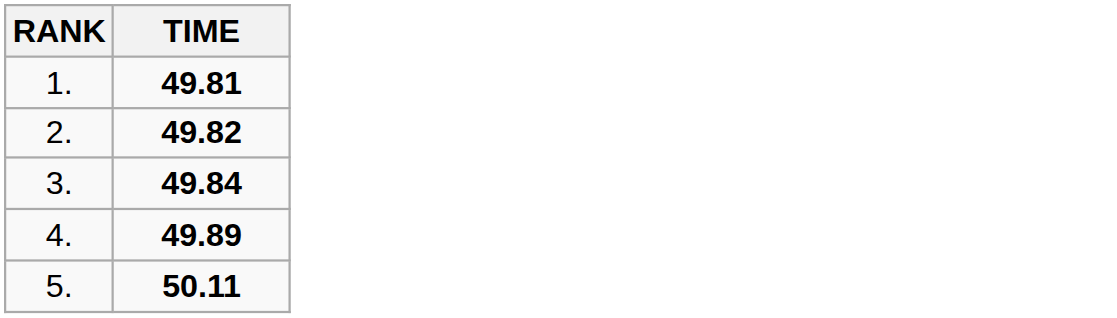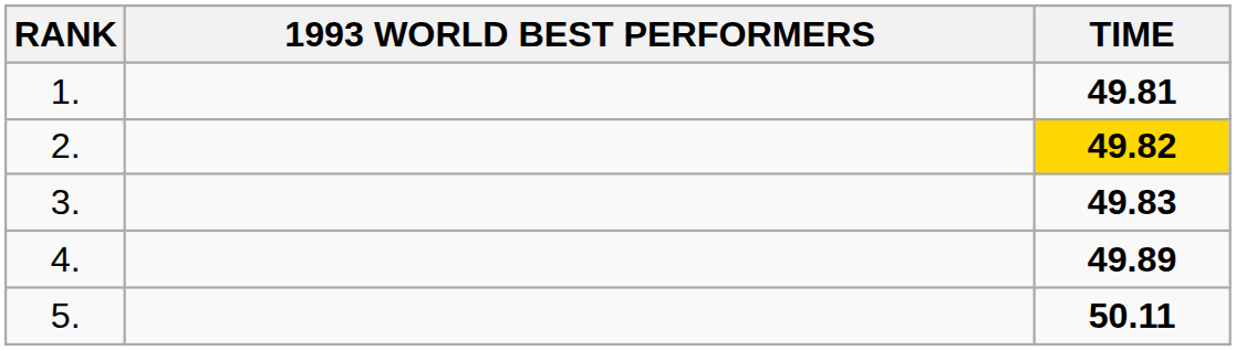 <table class="wikitable" style="border-collapse: collapse; font-size: 90%;">
 <tr>
 <th>RANK</th>
+<th align="center" style="width: 25em">1993 WORLD BEST PERFORMERS</th>
 <th align="center" style="width: 5em">TIME</th>
 </tr>
 <tr>
 <td align="center">1.</td>
+<td></td>
 <td align="center"><strong>49.81</strong></td>
 </tr>
 <tr>
 <td align="center">2.</td>
-<td align="center"><strong>49.82</strong></td>
+<td></td>
+<td align="center" style="background: gold;"><strong>49.82</strong></td>
 </tr>
 <tr>
 <td align="center">3.</td>
-<td align="center"><strong>49.84</strong></td>
+<td></td>
+<td align="center"><strong>49.83</strong></td>
 </tr>
 <tr>
 <td align="center">4.</td>
+<td></td>
 <td align="center"><strong>49.89</strong></td>
 </tr>
 <tr>
 <td align="center">5.</td>
+<td></td>
 <td align="center"><strong>50.11</strong></td>
 </tr>
 </table>
